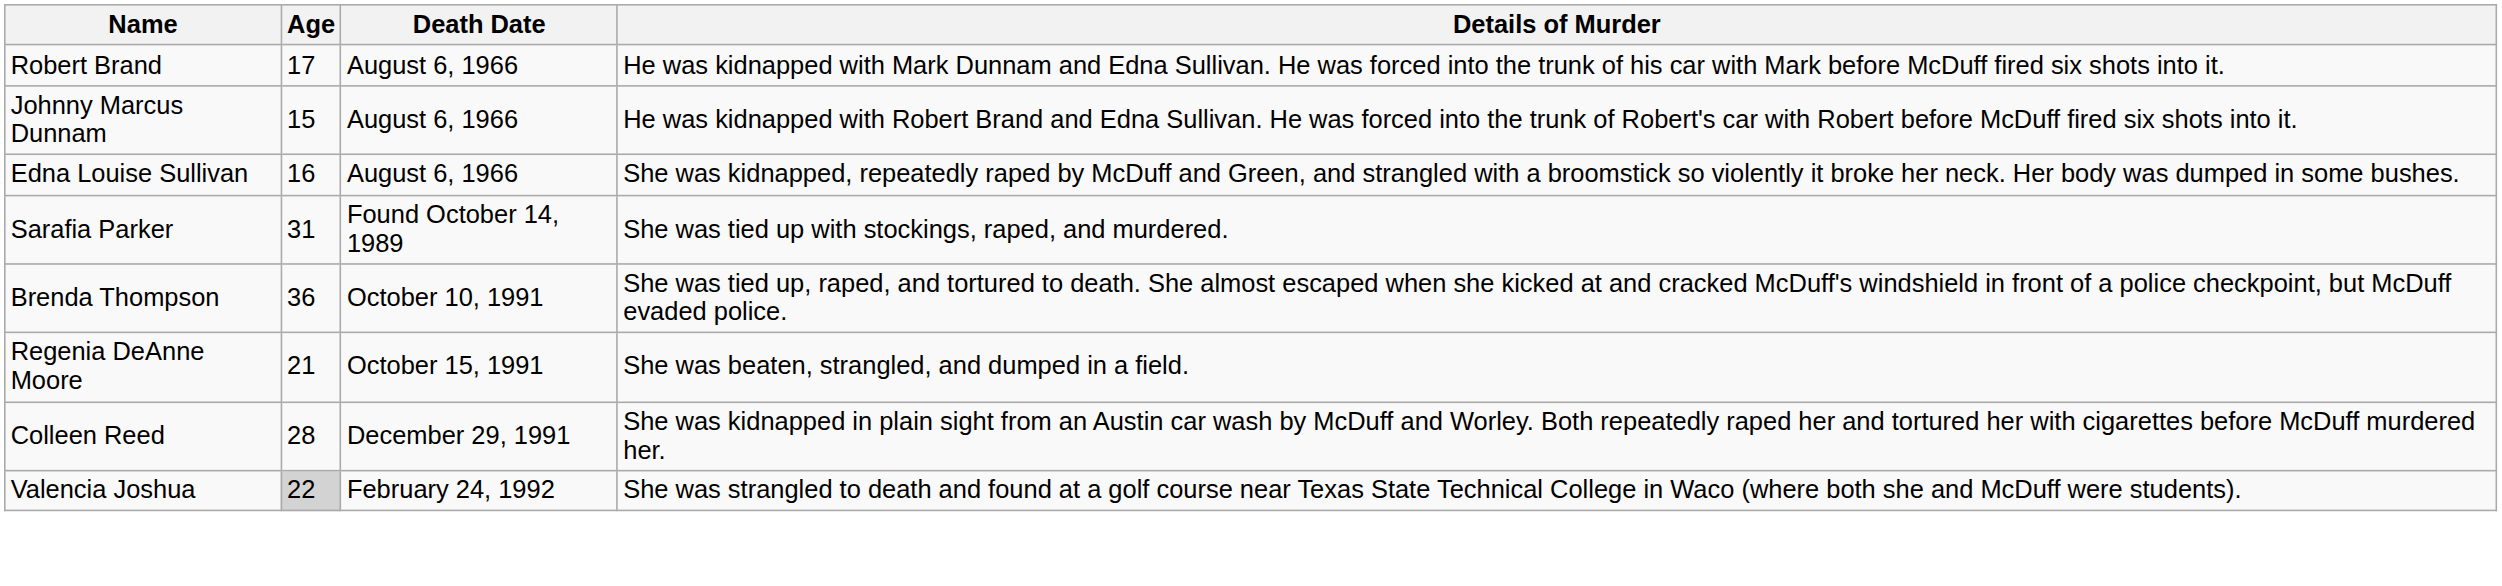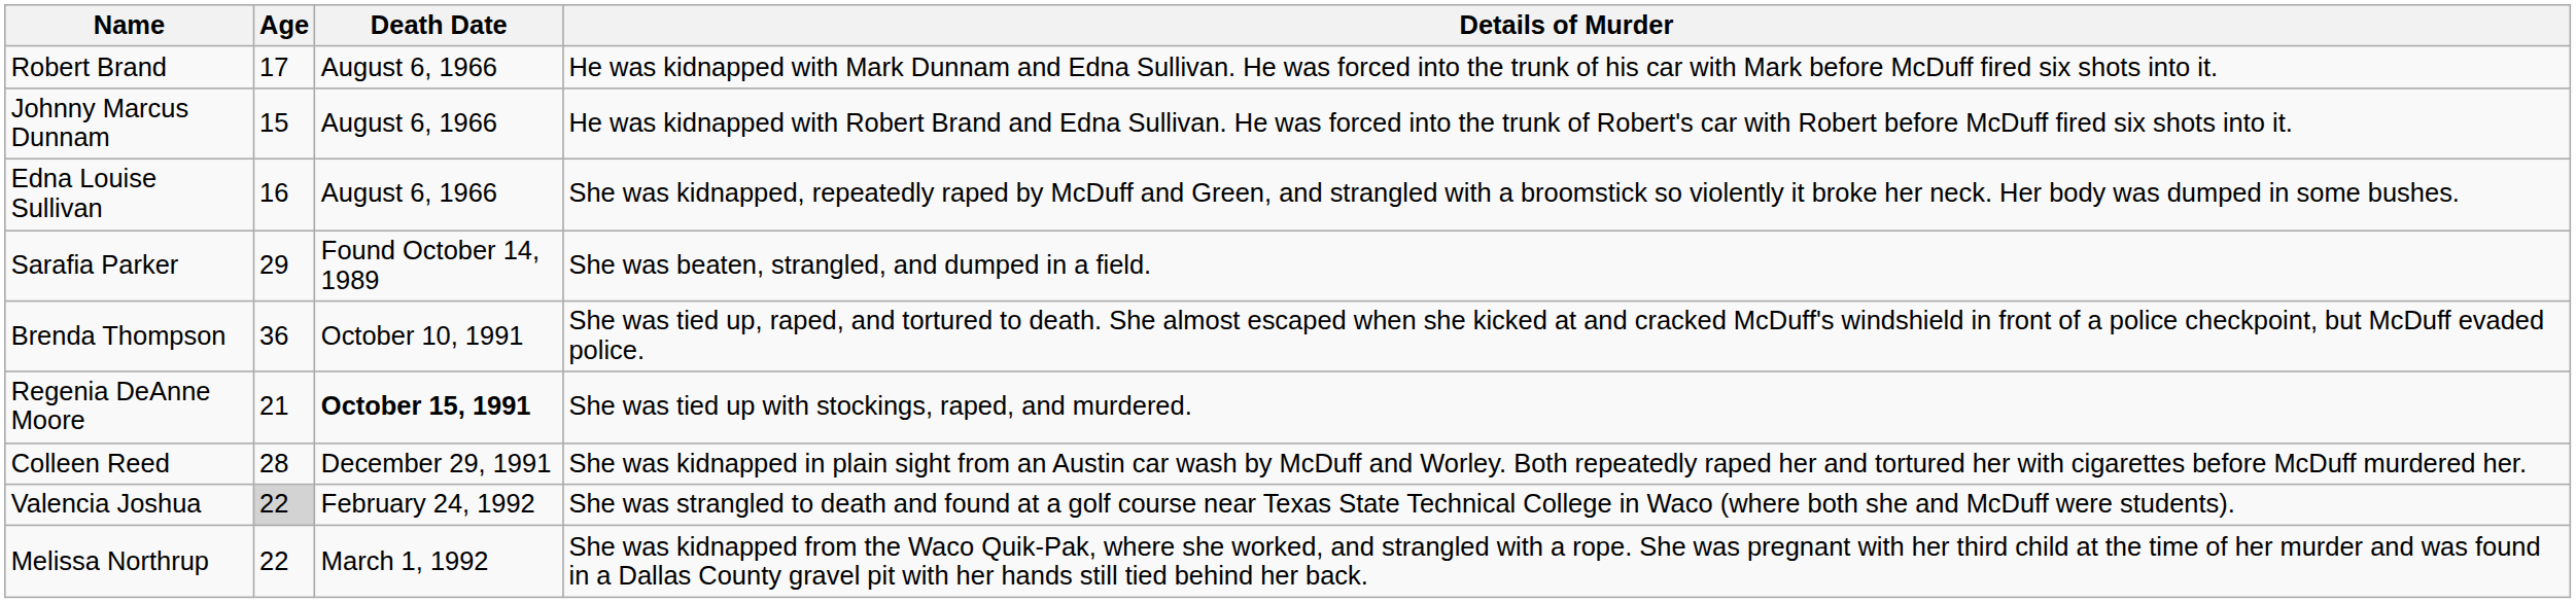 <table class="wikitable">
 <tr>
 <th>Name</th>
 <th>Age</th>
 <th>Death Date</th>
 <th>Details of Murder</th>
 </tr>
 <tr>
 <td>Robert Brand</td>
 <td>17</td>
 <td>August 6, 1966</td>
 <td>He was kidnapped with Mark Dunnam and Edna Sullivan. He was forced into the trunk of his car with Mark before McDuff fired six shots into it.</td>
 </tr>
 <tr>
 <td>Johnny Marcus Dunnam</td>
 <td>15</td>
 <td>August 6, 1966</td>
 <td>He was kidnapped with Robert Brand and Edna Sullivan. He was forced into the trunk of Robert's car with Robert before McDuff fired six shots into it.</td>
 </tr>
 <tr>
 <td>Edna Louise Sullivan</td>
 <td>16</td>
 <td>August 6, 1966</td>
 <td>She was kidnapped, repeatedly raped by McDuff and Green, and strangled with a broomstick so violently it broke her neck. Her body was dumped in some bushes.</td>
 </tr>
 <tr>
 <td>Sarafia Parker</td>
-<td>31</td>
+<td>29</td>
 <td>Found October 14, 1989</td>
-<td>She was tied up with stockings, raped, and murdered.</td>
+<td>She was beaten, strangled, and dumped in a field.</td>
 </tr>
 <tr>
 <td>Brenda Thompson</td>
 <td>36</td>
 <td>October 10, 1991</td>
 <td>She was tied up, raped, and tortured to death. She almost escaped when she kicked at and cracked McDuff's windshield in front of a police checkpoint, but McDuff evaded police.</td>
 </tr>
 <tr>
 <td>Regenia DeAnne Moore</td>
 <td>21</td>
-<td>October 15, 1991</td>
-<td>She was beaten, strangled, and dumped in a field.</td>
+<td><strong>October 15, 1991</strong></td>
+<td>She was tied up with stockings, raped, and murdered.</td>
 </tr>
 <tr>
 <td>Colleen Reed</td>
 <td>28</td>
 <td>December 29, 1991</td>
 <td>She was kidnapped in plain sight from an Austin car wash by McDuff and Worley. Both repeatedly raped her and tortured her with cigarettes before McDuff murdered her.</td>
 </tr>
 <tr>
 <td>Valencia Joshua</td>
 <td style="background: lightgrey;">22</td>
 <td>February 24, 1992</td>
 <td>She was strangled to death and found at a golf course near Texas State Technical College in Waco (where both she and McDuff were students).</td>
 </tr>
+<tr>
+<td>Melissa Northrup</td>
+<td>22</td>
+<td>March 1, 1992</td>
+<td>She was kidnapped from the Waco Quik-Pak, where she worked, and strangled with a rope. She was pregnant with her third child at the time of her murder and was found in a Dallas County gravel pit with her hands still tied behind her back.</td>
+</tr>
 </table>
